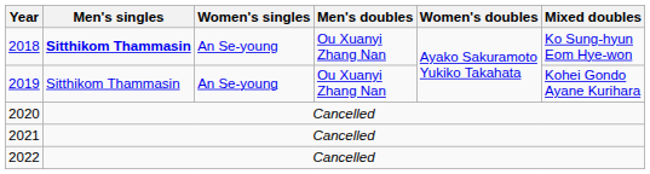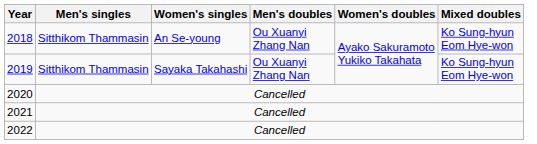 <table class=wikitable style="font-size:90%;">
 <tr>
 <th>Year</th>
 <th>Men's singles</th>
 <th>Women's singles</th>
 <th>Men's doubles</th>
 <th>Women's doubles</th>
 <th>Mixed doubles</th>
 </tr>
 <tr>
 <td><a href='#'>2018</a></td>
-<td><strong> <a href='#'>Sitthikom Thammasin</a></strong></td>
+<td> <a href='#'>Sitthikom Thammasin</a></td>
 <td> <a href='#'>An Se-young</a></td>
 <td> <a href='#'>Ou Xuanyi</a><br> <a href='#'>Zhang Nan</a></td>
 <td rowspan=2> <a href='#'>Ayako Sakuramoto</a><br> <a href='#'>Yukiko Takahata</a></td>
 <td> <a href='#'>Ko Sung-hyun</a><br> <a href='#'>Eom Hye-won</a></td>
 </tr>
 <tr>
 <td><a href='#'>2019</a></td>
 <td> <a href='#'>Sitthikom Thammasin</a></td>
-<td> <a href='#'>An Se-young</a></td>
+<td> <a href='#'>Sayaka Takahashi</a></td>
 <td> <a href='#'>Ou Xuanyi</a><br> <a href='#'>Zhang Nan</a></td>
-<td> <a href='#'>Kohei Gondo</a><br> <a href='#'>Ayane Kurihara</a></td>
+<td> <a href='#'>Ko Sung-hyun</a><br> <a href='#'>Eom Hye-won</a></td>
 </tr>
 <tr>
 <td>2020</td>
 <td colspan="5" align="center"><em>Cancelled</em></td>
 </tr>
 <tr>
 <td>2021</td>
 <td colspan="5" align="center"><em>Cancelled</em></td>
 </tr>
 <tr>
 <td>2022</td>
 <td colspan="5" align="center"><em>Cancelled</em></td>
 </tr>
 </table>
